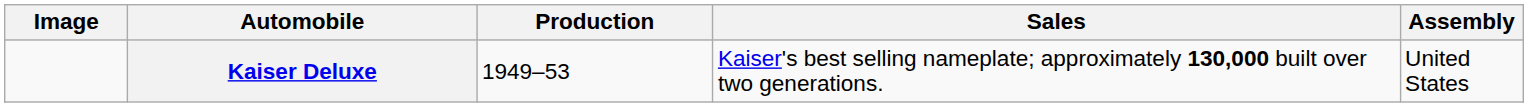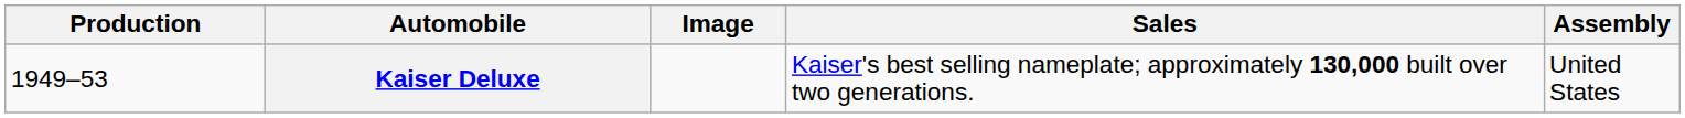 <table class="wikitable">
 <tr>
+<th style="width:10em">Production</th>
+<th style="width:15em">Automobile</th>
 <th style="width:5em">Image</th>
-<th style="width:15em">Automobile</th>
-<th style="width:10em">Production</th>
 <th style="width:30em">Sales</th>
 <th style="width:5em">Assembly</th>
 </tr>
 <tr>
+<td>1949–53</td>
+<th><a href='#'>Kaiser Deluxe</a></th>
 <td></td>
-<th><a href='#'>Kaiser Deluxe</a></th>
-<td>1949–53</td>
 <td><a href='#'>Kaiser</a>'s best selling nameplate; approximately <strong>130,000</strong> built over two generations.</td>
 <td>United States</td>
 </tr>
 </table>
